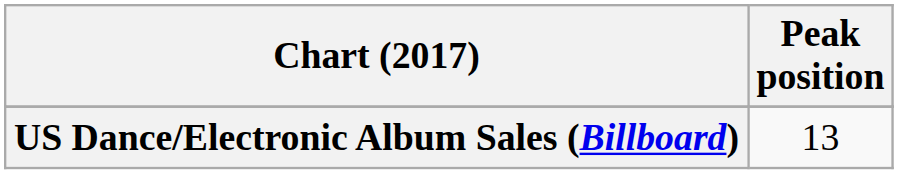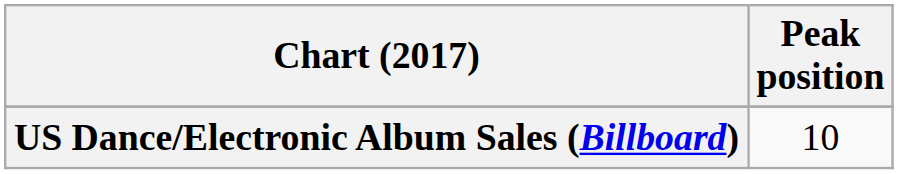 <table class="wikitable sortable plainrowheaders" style="text-align:center">
 <tr>
 <th>Chart (2017)</th>
 <th>Peak<br>position</th>
 </tr>
 <tr>
 </tr>
 <tr>
 </tr>
 <tr>
 </tr>
 <tr>
 </tr>
 <tr>
 </tr>
 <tr>
 <th scope="row">US Dance/Electronic Album Sales (<em><a href='#'>Billboard</a></em>)</th>
-<td>13</td>
+<td>10</td>
 </tr>
 </table>
